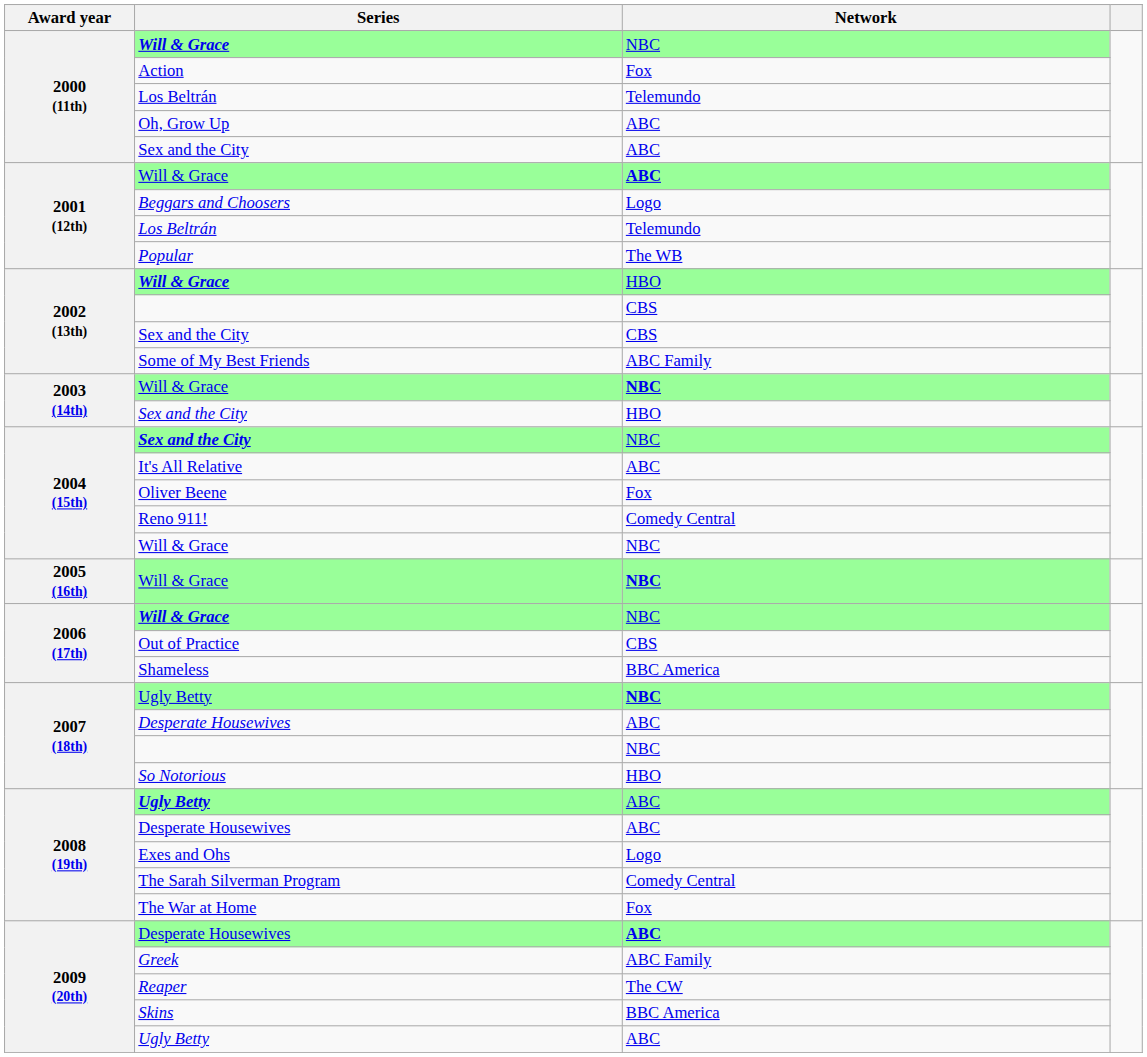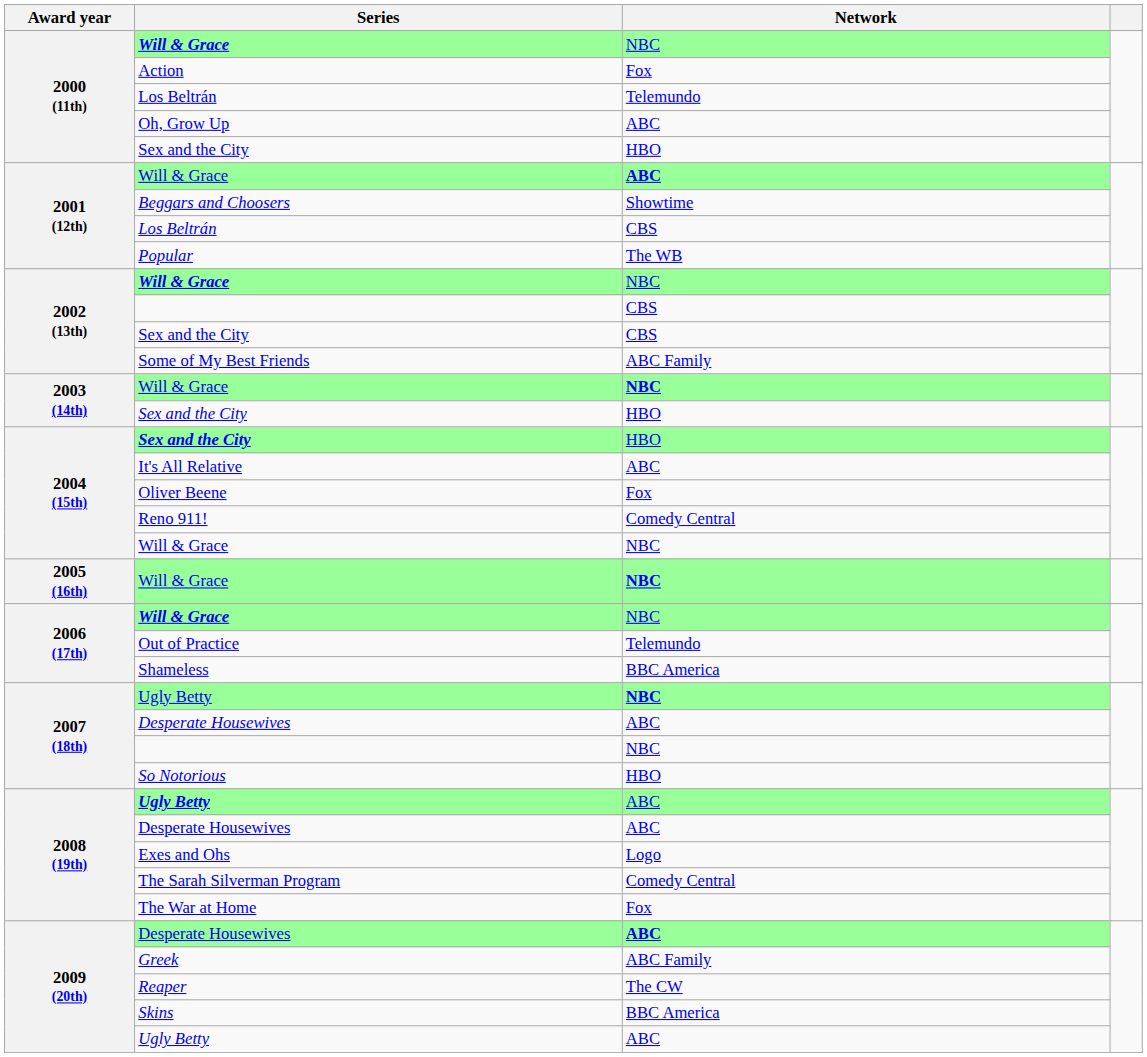 <table class="wikitable sortable">
 <tr>
 <th scope="col" style="width:8%">Award year</th>
 <th scope="col" style="width:30%">Series</th>
 <th scope="col" style="width:30%">Network</th>
 <th scope="col" style="width:2%" class="unsortable"></th>
 </tr>
 <tr>
 <th scope="rowgroup" rowspan="5" style="text-align:center">2000<br><small>(11th)</small></th>
 <td style="background:#99ff99;"><strong><em><a href='#'>Will & Grace</a><em> <strong></td>
 <td style="background:#99ff99;"></strong><a href='#'>NBC</a><strong></td>
 <td rowspan="5" align="center"><br></td>
 </tr>
 <tr>
 <td></em><a href='#'>Action</a><em></td>
 <td><a href='#'>Fox</a></td>
 </tr>
 <tr>
 <td></em><a href='#'>Los Beltrán</a><em></td>
 <td><a href='#'>Telemundo</a></td>
 </tr>
 <tr>
 <td></em><a href='#'>Oh, Grow Up</a><em></td>
 <td><a href='#'>ABC</a></td>
 </tr>
 <tr>
 <td></em><a href='#'>Sex and the City</a><em></td>
-<td><a href='#'>ABC</a></td>
+<td><a href='#'>HBO</a></td>
 </tr>
 <tr>
 <th scope="rowgroup" rowspan="4" style="text-align:center">2001<br><small>(12th)</small></th>
 <td style="background:#99ff99;"></em></strong><a href='#'>Will & Grace</a></em> </strong></td>
 <td style="background:#99ff99;"><strong><a href='#'>ABC</a></strong></td>
 <td rowspan="4" align="center"><br></td>
 </tr>
 <tr>
 <td><em><a href='#'>Beggars and Choosers</a></em></td>
-<td><a href='#'>Logo</a></td>
+<td><a href='#'>Showtime</a></td>
 </tr>
 <tr>
 <td><em><a href='#'>Los Beltrán</a></em></td>
-<td><a href='#'>Telemundo</a></td>
+<td><a href='#'>CBS</a></td>
 </tr>
 <tr>
 <td><em><a href='#'>Popular</a></em></td>
 <td><a href='#'>The WB</a></td>
 </tr>
 <tr>
 <th scope="rowgroup" rowspan="4" style="text-align:center">2002<br><small>(13th)</small></th>
 <td style="background:#99ff99;"><strong><em><a href='#'>Will & Grace</a><em> <strong></td>
-<td style="background:#99ff99;"></strong><a href='#'>HBO</a><strong></td>
+<td style="background:#99ff99;"></strong><a href='#'>NBC</a><strong></td>
 <td rowspan="4" align="center"><br></td>
 </tr>
 <tr>
 <td></em><em></td>
 <td><a href='#'>CBS</a></td>
 </tr>
 <tr>
 <td></em><a href='#'>Sex and the City</a><em></td>
 <td><a href='#'>CBS</a></td>
 </tr>
 <tr>
 <td></em><a href='#'>Some of My Best Friends</a><em></td>
 <td><a href='#'>ABC Family</a></td>
 </tr>
 <tr>
 <th scope="rowgroup" rowspan="2" style="text-align:center">2003<br><small><a href='#'>(14th)</a> </small></th>
 <td style="background:#99ff99;"></em></strong><a href='#'>Will & Grace</a></em> </strong></td>
 <td style="background:#99ff99;"><strong><a href='#'>NBC</a></strong></td>
 <td rowspan="2" align=center><br></td>
 </tr>
 <tr>
 <td><em><a href='#'>Sex and the City</a></em></td>
 <td><a href='#'>HBO</a></td>
 </tr>
 <tr>
 <th scope="rowgroup" rowspan="5" style="text-align:center">2004<br><small><a href='#'>(15th)</a> </small></th>
 <td style="background:#99ff99;"><strong><em><a href='#'>Sex and the City</a><em> <strong></td>
-<td style="background:#99ff99;"></strong><a href='#'>NBC</a><strong></td>
+<td style="background:#99ff99;"></strong><a href='#'>HBO</a><strong></td>
 <td rowspan="5" align="center"><br></td>
 </tr>
 <tr>
 <td></em><a href='#'>It's All Relative</a><em></td>
 <td><a href='#'>ABC</a></td>
 </tr>
 <tr>
 <td></em><a href='#'>Oliver Beene</a><em></td>
 <td><a href='#'>Fox</a></td>
 </tr>
 <tr>
 <td></em><a href='#'>Reno 911!</a><em></td>
 <td><a href='#'>Comedy Central</a></td>
 </tr>
 <tr>
 <td></em><a href='#'>Will & Grace</a><em></td>
 <td><a href='#'>NBC</a></td>
 </tr>
 <tr>
 <th scope="row" style="text-align:center">2005<br><small><a href='#'>(16th)</a></small></th>
 <td style="background:#99ff99;"></em></strong><a href='#'>Will & Grace</a></em> </strong></td>
 <td style="background:#99ff99;"><strong><a href='#'>NBC</a></strong></td>
 <td align="center"></td>
 </tr>
 <tr>
 <th scope="rowgroup" rowspan="3" style="text-align:center">2006<br><small><a href='#'>(17th)</a></small></th>
 <td style="background:#99ff99;"><strong><em><a href='#'>Will & Grace</a><em> <strong></td>
 <td style="background:#99ff99;"></strong><a href='#'>NBC</a><strong></td>
 <td rowspan="3" align="center"><br></td>
 </tr>
 <tr>
 <td></em><a href='#'>Out of Practice</a><em></td>
-<td><a href='#'>CBS</a></td>
+<td><a href='#'>Telemundo</a></td>
 </tr>
 <tr>
 <td></em><a href='#'>Shameless</a><em></td>
 <td><a href='#'>BBC America</a></td>
 </tr>
 <tr>
 <th scope="rowgroup" rowspan="4" style="text-align:center">2007<br><small><a href='#'>(18th)</a></small></th>
 <td style="background:#99ff99;"></em></strong><a href='#'>Ugly Betty</a></em> </strong></td>
 <td style="background:#99ff99;"><strong><a href='#'>NBC</a></strong></td>
 <td rowspan="4" align="center"><br></td>
 </tr>
 <tr>
 <td><em><a href='#'>Desperate Housewives</a></em></td>
 <td><a href='#'>ABC</a></td>
 </tr>
 <tr>
 <td><em></em></td>
 <td><a href='#'>NBC</a></td>
 </tr>
 <tr>
 <td><em><a href='#'>So Notorious</a></em></td>
 <td><a href='#'>HBO</a></td>
 </tr>
 <tr>
 <th scope="rowgroup" rowspan="5" style="text-align:center">2008<br><small><a href='#'>(19th)</a></small></th>
 <td style="background:#99ff99;"><strong><em><a href='#'>Ugly Betty</a><em> <strong></td>
 <td style="background:#99ff99;"></strong><a href='#'>ABC</a><strong></td>
 <td rowspan="5" align="center"><br></td>
 </tr>
 <tr>
 <td></em><a href='#'>Desperate Housewives</a><em></td>
 <td><a href='#'>ABC</a></td>
 </tr>
 <tr>
 <td></em><a href='#'>Exes and Ohs</a><em></td>
 <td><a href='#'>Logo</a></td>
 </tr>
 <tr>
 <td></em><a href='#'>The Sarah Silverman Program</a><em></td>
 <td><a href='#'>Comedy Central</a></td>
 </tr>
 <tr>
 <td></em><a href='#'>The War at Home</a><em></td>
 <td><a href='#'>Fox</a></td>
 </tr>
 <tr>
 <th scope="rowgroup" rowspan="5" style="text-align:center">2009<br><small><a href='#'>(20th)</a></small></th>
 <td style="background:#99ff99;"></em></strong><a href='#'>Desperate Housewives</a></em> </strong></td>
 <td style="background:#99ff99;"><strong><a href='#'>ABC</a></strong></td>
 <td rowspan="5" align="center"><br></td>
 </tr>
 <tr>
 <td><em><a href='#'>Greek</a></em></td>
 <td><a href='#'>ABC Family</a></td>
 </tr>
 <tr>
 <td><em><a href='#'>Reaper</a></em></td>
 <td><a href='#'>The CW</a></td>
 </tr>
 <tr>
 <td><em><a href='#'>Skins</a></em></td>
 <td><a href='#'>BBC America</a></td>
 </tr>
 <tr>
 <td><em><a href='#'>Ugly Betty</a></em></td>
 <td><a href='#'>ABC</a></td>
 </tr>
 <tr>
 </tr>
 </table>
